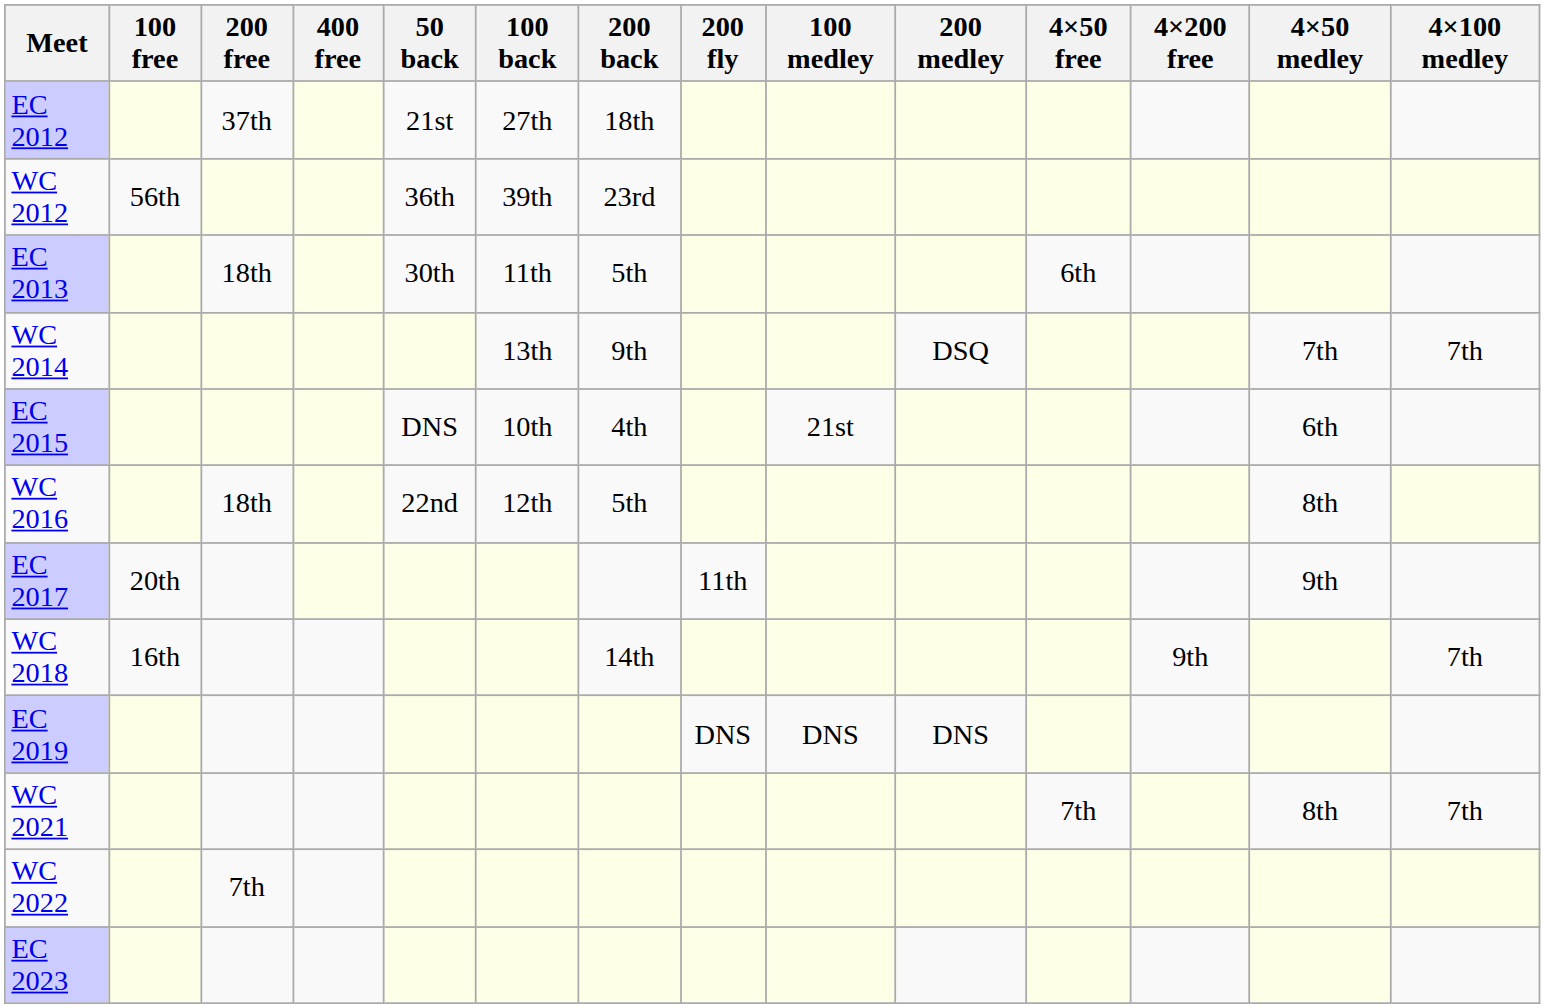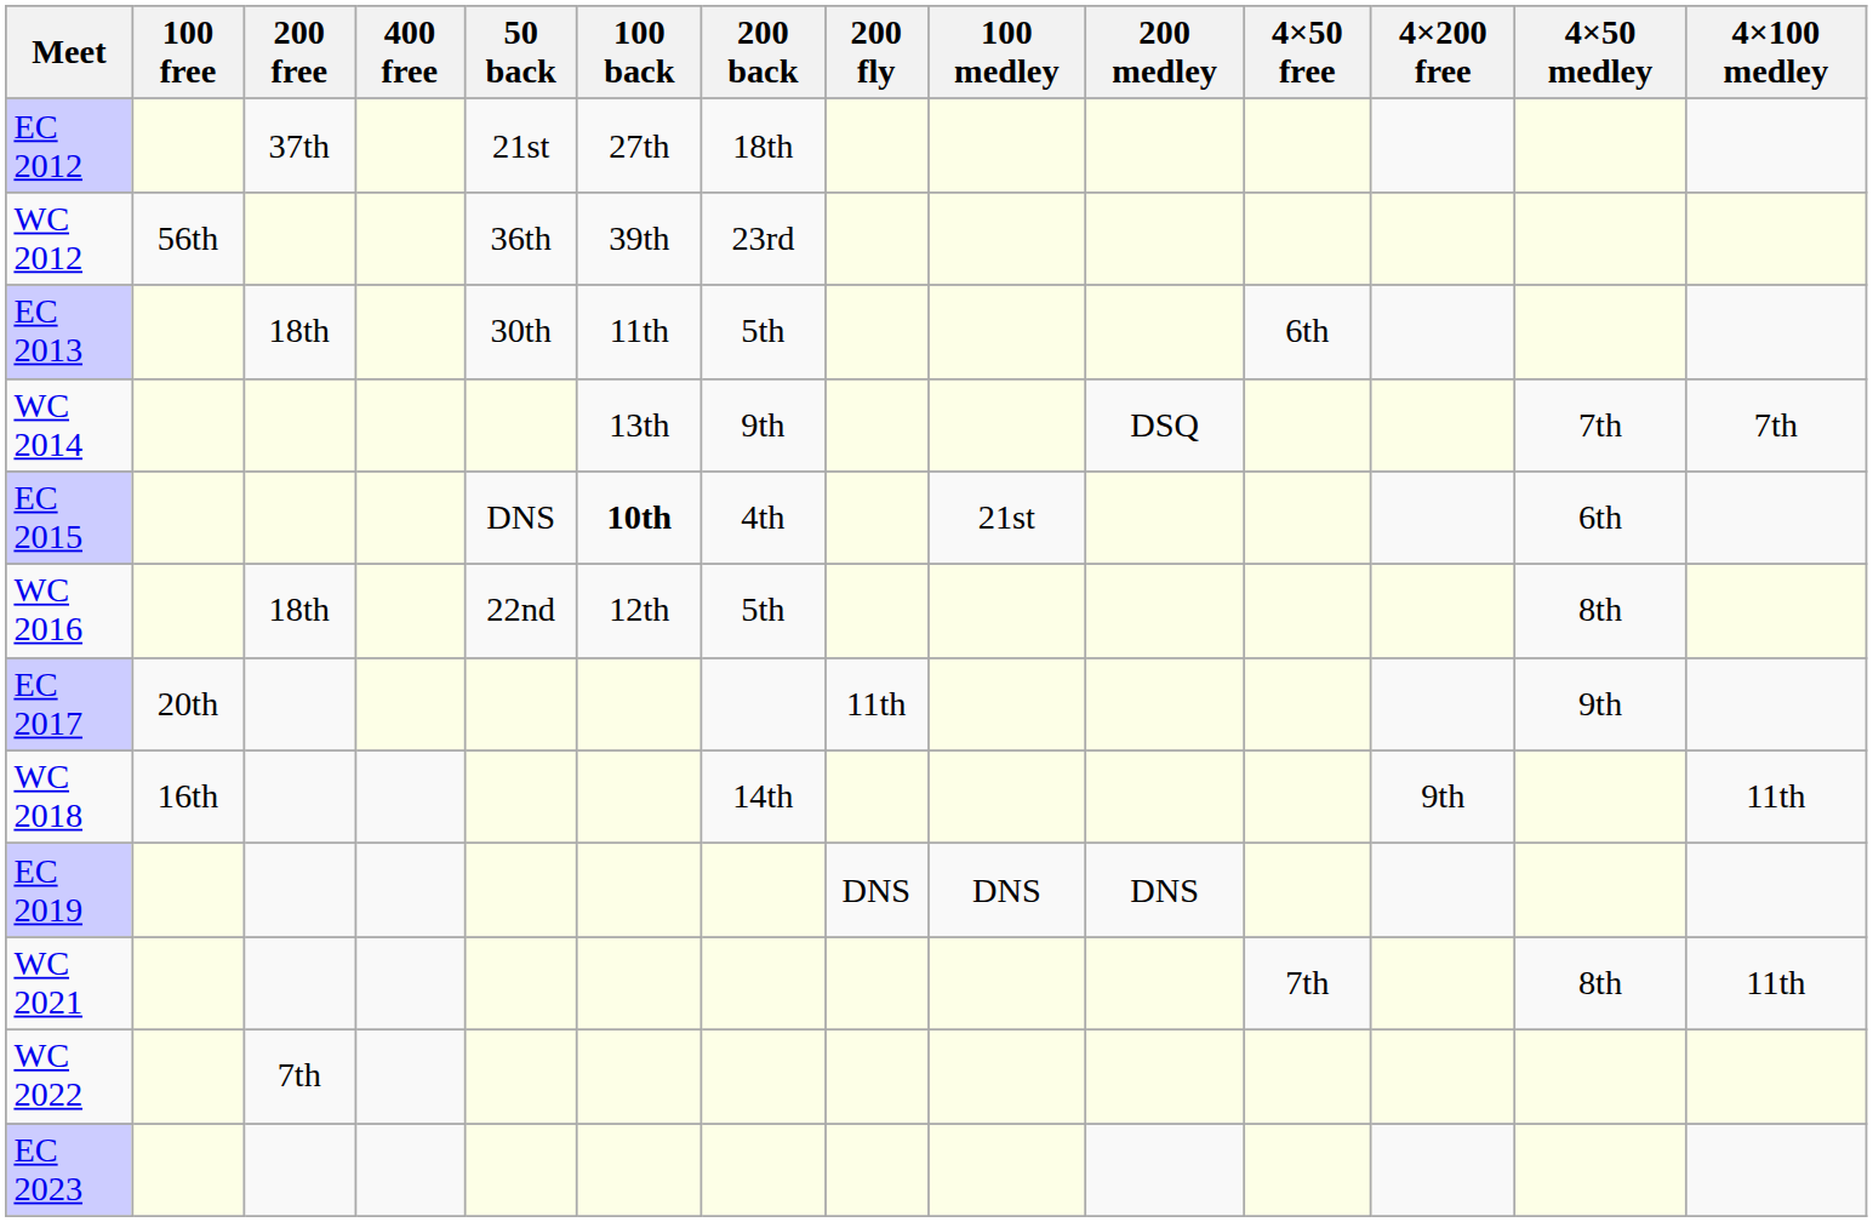 <table class="sortable wikitable">
 <tr>
 <th>Meet</th>
 <th class="unsortable">100 free</th>
 <th class="unsortable">200 free</th>
 <th class="unsortable">400 free</th>
 <th class="unsortable">50 back</th>
 <th class="unsortable">100 back</th>
 <th class="unsortable">200 back</th>
 <th class="unsortable">200 fly</th>
 <th class="unsortable">100 medley</th>
 <th class="unsortable">200 medley</th>
 <th class="unsortable">4×50 free</th>
 <th class="unsortable">4×200 free</th>
 <th class="unsortable">4×50 medley</th>
 <th class="unsortable">4×100 medley</th>
 </tr>
 <tr>
 <td style="background:#ccccff"><a href='#'>EC 2012</a></td>
 <td style="background:#fdffe7"></td>
 <td align="center">37th</td>
 <td style="background:#fdffe7"></td>
 <td align="center">21st</td>
 <td align="center">27th</td>
 <td align="center">18th</td>
 <td style="background:#fdffe7"></td>
 <td style="background:#fdffe7"></td>
 <td style="background:#fdffe7"></td>
 <td style="background:#fdffe7"></td>
 <td></td>
 <td style="background:#fdffe7"></td>
 <td></td>
 </tr>
 <tr>
 <td><a href='#'>WC 2012</a></td>
 <td align="center">56th</td>
 <td style="background:#fdffe7"></td>
 <td style="background:#fdffe7"></td>
 <td align="center">36th</td>
 <td align="center">39th</td>
 <td align="center">23rd</td>
 <td style="background:#fdffe7"></td>
 <td style="background:#fdffe7"></td>
 <td style="background:#fdffe7"></td>
 <td style="background:#fdffe7"></td>
 <td style="background:#fdffe7"></td>
 <td style="background:#fdffe7"></td>
 <td style="background:#fdffe7"></td>
 </tr>
 <tr>
 <td style="background:#ccccff"><a href='#'>EC 2013</a></td>
 <td style="background:#fdffe7"></td>
 <td align="center">18th</td>
 <td style="background:#fdffe7"></td>
 <td align="center">30th</td>
 <td align="center">11th</td>
 <td align="center">5th</td>
 <td style="background:#fdffe7"></td>
 <td style="background:#fdffe7"></td>
 <td style="background:#fdffe7"></td>
 <td align="center">6th</td>
 <td></td>
 <td style="background:#fdffe7"></td>
 <td></td>
 </tr>
 <tr>
 <td><a href='#'>WC 2014</a></td>
 <td style="background:#fdffe7"></td>
 <td style="background:#fdffe7"></td>
 <td style="background:#fdffe7"></td>
 <td style="background:#fdffe7"></td>
 <td align="center">13th</td>
 <td align="center">9th</td>
 <td style="background:#fdffe7"></td>
 <td style="background:#fdffe7"></td>
 <td align="center">DSQ</td>
 <td style="background:#fdffe7"></td>
 <td style="background:#fdffe7"></td>
 <td align="center">7th</td>
 <td align="center">7th</td>
 </tr>
 <tr>
 <td style="background:#ccccff"><a href='#'>EC 2015</a></td>
 <td style="background:#fdffe7"></td>
 <td style="background:#fdffe7"></td>
 <td style="background:#fdffe7"></td>
 <td align="center">DNS</td>
-<td align="center">10th</td>
+<td align="center"><strong>10th</strong></td>
 <td align="center">4th</td>
 <td style="background:#fdffe7"></td>
 <td align="center">21st</td>
 <td style="background:#fdffe7"></td>
 <td style="background:#fdffe7"></td>
 <td></td>
 <td align="center">6th</td>
 <td></td>
 </tr>
 <tr>
 <td><a href='#'>WC 2016</a></td>
 <td style="background:#fdffe7"></td>
 <td align="center">18th</td>
 <td style="background:#fdffe7"></td>
 <td align="center">22nd</td>
 <td align="center">12th</td>
 <td align="center">5th</td>
 <td style="background:#fdffe7"></td>
 <td style="background:#fdffe7"></td>
 <td style="background:#fdffe7"></td>
 <td style="background:#fdffe7"></td>
 <td style="background:#fdffe7"></td>
 <td align="center">8th</td>
 <td style="background:#fdffe7"></td>
 </tr>
 <tr>
 <td style="background:#ccccff"><a href='#'>EC 2017</a></td>
 <td align="center">20th</td>
 <td align="center"></td>
 <td style="background:#fdffe7"></td>
 <td style="background:#fdffe7"></td>
 <td style="background:#fdffe7"></td>
 <td align="center"></td>
 <td align="center">11th</td>
 <td style="background:#fdffe7"></td>
 <td style="background:#fdffe7"></td>
 <td style="background:#fdffe7"></td>
 <td></td>
 <td align="center">9th</td>
 <td></td>
 </tr>
 <tr>
 <td><a href='#'>WC 2018</a></td>
 <td align="center">16th</td>
 <td align="center"></td>
 <td align="center"></td>
 <td style="background:#fdffe7"></td>
 <td style="background:#fdffe7"></td>
 <td align="center">14th</td>
 <td style="background:#fdffe7"></td>
 <td style="background:#fdffe7"></td>
 <td style="background:#fdffe7"></td>
 <td style="background:#fdffe7"></td>
 <td align="center">9th</td>
 <td style="background:#fdffe7"></td>
-<td align="center">7th</td>
+<td align="center">11th</td>
 </tr>
 <tr>
 <td style="background:#ccccff"><a href='#'>EC 2019</a></td>
 <td style="background:#fdffe7"></td>
 <td align="center"></td>
 <td align="center"></td>
 <td style="background:#fdffe7"></td>
 <td style="background:#fdffe7"></td>
 <td style="background:#fdffe7"></td>
 <td align="center">DNS</td>
 <td align="center">DNS</td>
 <td align="center">DNS</td>
 <td style="background:#fdffe7"></td>
 <td></td>
 <td style="background:#fdffe7"></td>
 <td></td>
 </tr>
 <tr>
 <td><a href='#'>WC 2021</a></td>
 <td style="background:#fdffe7"></td>
 <td align="center"></td>
 <td align="center"></td>
 <td style="background:#fdffe7"></td>
 <td style="background:#fdffe7"></td>
 <td style="background:#fdffe7"></td>
 <td style="background:#fdffe7"></td>
 <td style="background:#fdffe7"></td>
 <td style="background:#fdffe7"></td>
 <td align="center">7th</td>
 <td style="background:#fdffe7"></td>
 <td align="center">8th</td>
-<td align="center">7th</td>
+<td align="center">11th</td>
 </tr>
 <tr>
 <td><a href='#'>WC 2022</a></td>
 <td style="background:#fdffe7"></td>
 <td align="center">7th</td>
 <td align="center"></td>
 <td style="background:#fdffe7"></td>
 <td style="background:#fdffe7"></td>
 <td style="background:#fdffe7"></td>
 <td style="background:#fdffe7"></td>
 <td style="background:#fdffe7"></td>
 <td style="background:#fdffe7"></td>
 <td style="background:#fdffe7"></td>
 <td style="background:#fdffe7"></td>
 <td style="background:#fdffe7"></td>
 <td style="background:#fdffe7"></td>
 </tr>
 <tr>
 <td style="background:#ccccff"><a href='#'>EC 2023</a></td>
 <td style="background:#fdffe7"></td>
 <td align="center"></td>
 <td align="center"></td>
 <td style="background:#fdffe7"></td>
 <td style="background:#fdffe7"></td>
 <td style="background:#fdffe7"></td>
 <td style="background:#fdffe7"></td>
 <td style="background:#fdffe7"></td>
 <td align="center"></td>
 <td style="background:#fdffe7"></td>
 <td></td>
 <td style="background:#fdffe7"></td>
 <td></td>
 </tr>
 </table>
